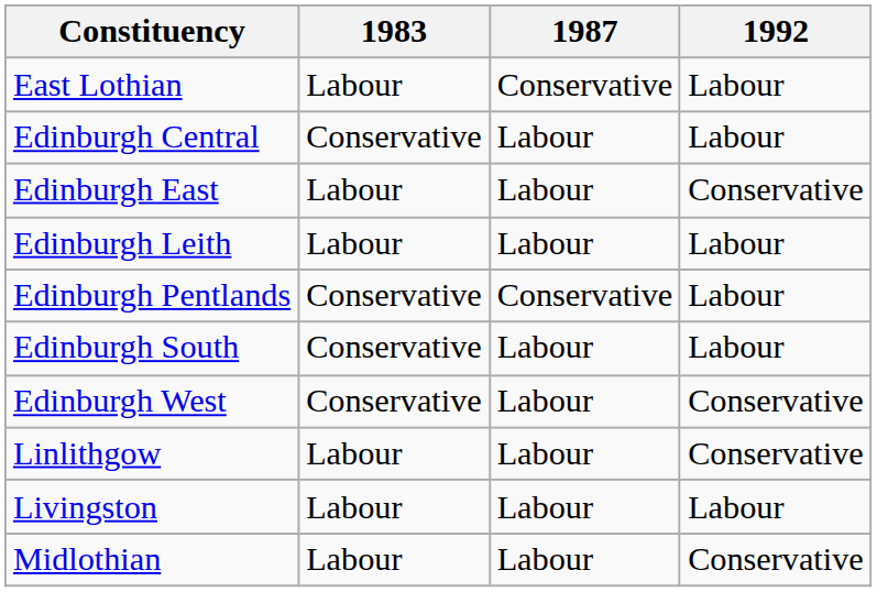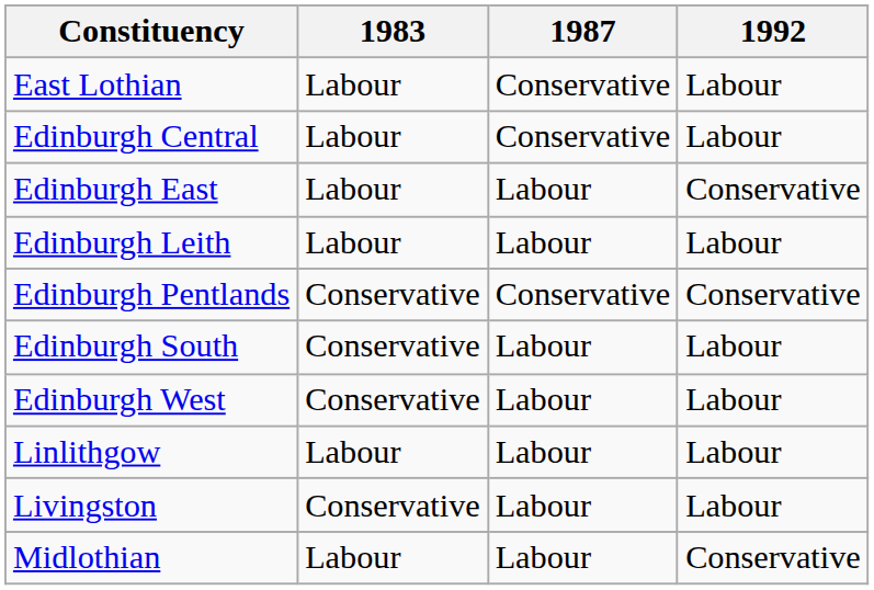 <table class="wikitable">
 <tr>
 <th>Constituency</th>
 <th>1983</th>
 <th>1987</th>
 <th>1992</th>
 </tr>
 <tr>
 <td><a href='#'>East Lothian</a></td>
 <td bgcolor=>Labour</td>
 <td bgcolor=>Conservative</td>
 <td bgcolor=>Labour</td>
 </tr>
 <tr>
 <td><a href='#'>Edinburgh Central</a></td>
+<td bgcolor=>Labour</td>
 <td bgcolor=>Conservative</td>
-<td bgcolor=>Labour</td>
 <td bgcolor=>Labour</td>
 </tr>
 <tr>
 <td><a href='#'>Edinburgh East</a></td>
 <td bgcolor=>Labour</td>
 <td bgcolor=>Labour</td>
 <td bgcolor=>Conservative</td>
 </tr>
 <tr>
 <td><a href='#'>Edinburgh Leith</a></td>
 <td bgcolor=>Labour</td>
 <td bgcolor=>Labour</td>
 <td bgcolor=>Labour</td>
 </tr>
 <tr>
 <td><a href='#'>Edinburgh Pentlands</a></td>
 <td bgcolor=>Conservative</td>
 <td bgcolor=>Conservative</td>
-<td bgcolor=>Labour</td>
+<td bgcolor=>Conservative</td>
 </tr>
 <tr>
 <td><a href='#'>Edinburgh South</a></td>
 <td bgcolor=>Conservative</td>
 <td bgcolor=>Labour</td>
 <td bgcolor=>Labour</td>
 </tr>
 <tr>
 <td><a href='#'>Edinburgh West</a></td>
 <td bgcolor=>Conservative</td>
 <td bgcolor=>Labour</td>
-<td bgcolor=>Conservative</td>
+<td bgcolor=>Labour</td>
 </tr>
 <tr>
 <td><a href='#'>Linlithgow</a></td>
 <td bgcolor=>Labour</td>
 <td bgcolor=>Labour</td>
-<td bgcolor=>Conservative</td>
+<td bgcolor=>Labour</td>
 </tr>
 <tr>
 <td><a href='#'>Livingston</a></td>
-<td bgcolor=>Labour</td>
+<td bgcolor=>Conservative</td>
 <td bgcolor=>Labour</td>
 <td bgcolor=>Labour</td>
 </tr>
 <tr>
 <td><a href='#'>Midlothian</a></td>
 <td bgcolor=>Labour</td>
 <td bgcolor=>Labour</td>
 <td bgcolor=>Conservative</td>
 </tr>
 </table>
